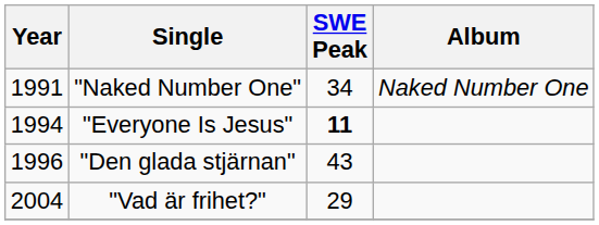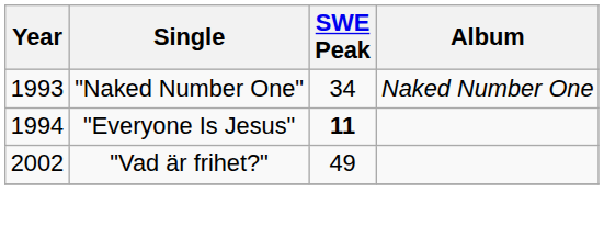 <table class="wikitable" style="text-align:center;">
 <tr>
 <th>Year</th>
 <th>Single</th>
 <th><a href='#'>SWE</a><br>Peak</th>
 <th>Album</th>
 </tr>
 <tr>
-<td>1991</td>
+<td>1993</td>
 <td>"Naked Number One"</td>
 <td>34</td>
 <td><em>Naked Number One</em></td>
 </tr>
 <tr>
 <td>1994</td>
 <td>"Everyone Is Jesus"</td>
 <td><strong>11</strong></td>
 <td></td>
 </tr>
 <tr>
-<td>1996</td>
-<td>"Den glada stjärnan"</td>
-<td>43</td>
-<td></td>
-</tr>
-<tr>
-<td>2004</td>
+<td>2002</td>
 <td>"Vad är frihet?"</td>
-<td>29</td>
+<td>49</td>
 <td></td>
 </tr>
 <tr>
 </tr>
 </table>
